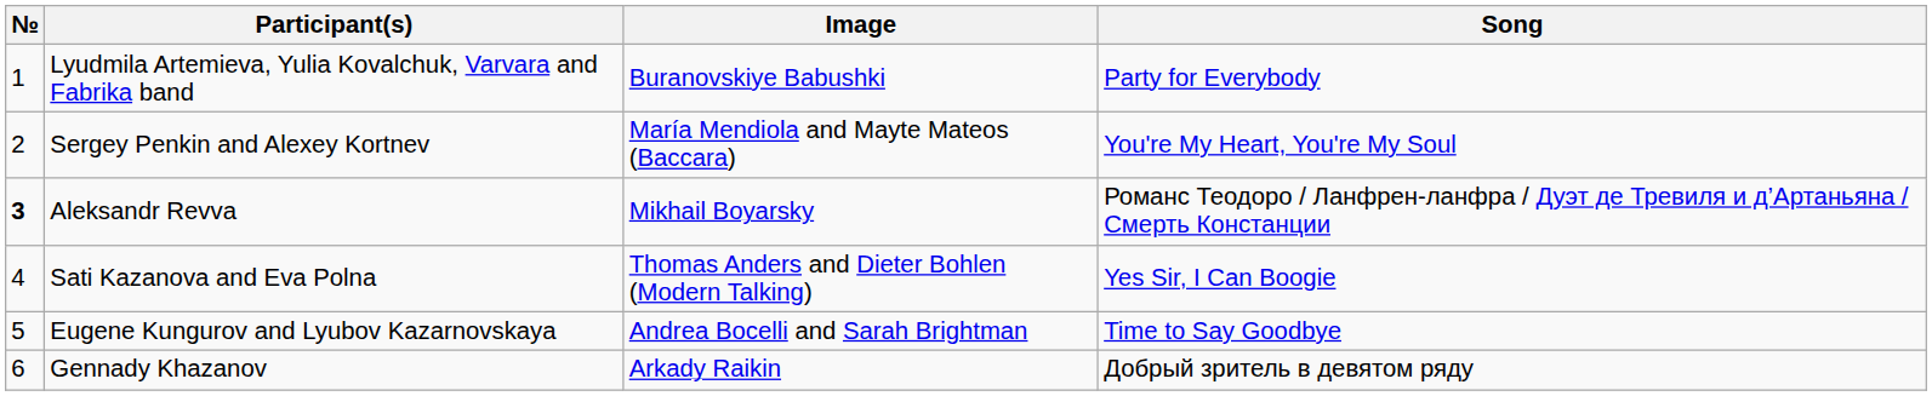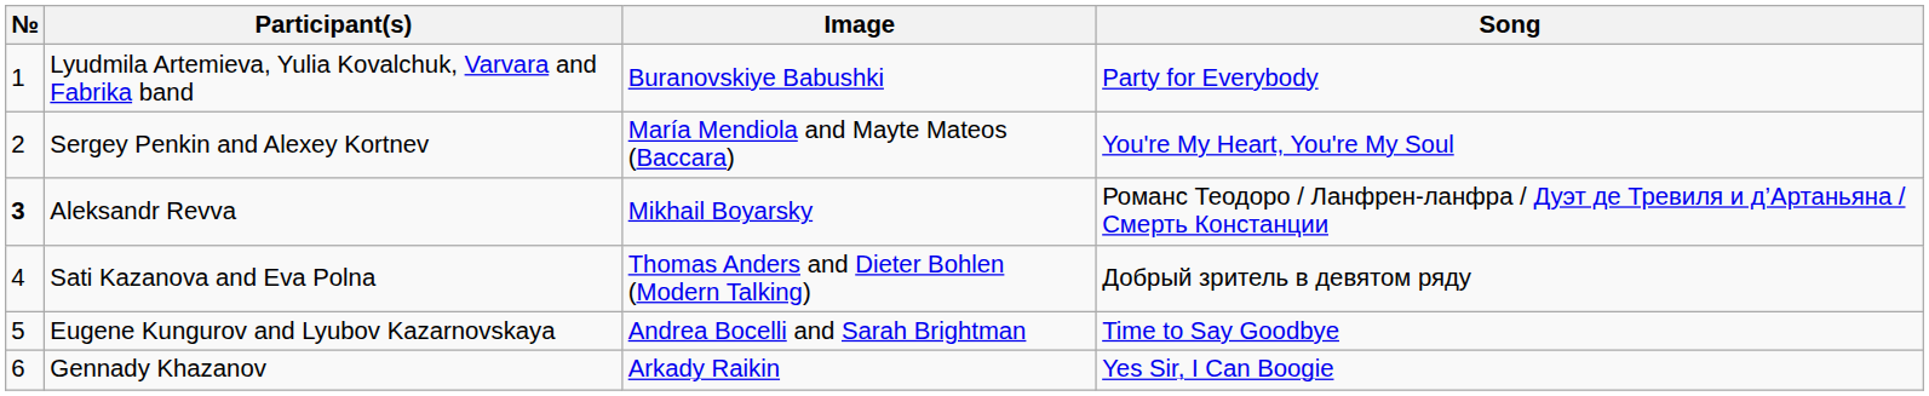 <table class="wikitable sortable">
 <tr>
 <th>№</th>
 <th>Participant(s)</th>
 <th>Image</th>
 <th>Song</th>
 </tr>
 <tr>
 <td>1</td>
 <td>Lyudmila Artemieva, Yulia Kovalchuk, <a href='#'>Varvara</a> and <a href='#'>Fabrika</a> band</td>
 <td><a href='#'>Buranovskiye Babushki</a></td>
 <td><a href='#'>Party for Everybody</a></td>
 </tr>
 <tr>
 <td>2</td>
 <td>Sergey Penkin and Alexey Kortnev</td>
 <td><a href='#'>María Mendiola</a> and Mayte Mateos (<a href='#'>Baccara</a>)</td>
 <td><a href='#'>You're My Heart, You're My Soul</a></td>
 </tr>
 <tr>
 <td><strong>3</strong></td>
 <td>Aleksandr Revva</td>
 <td><a href='#'>Mikhail Boyarsky</a></td>
 <td>Романс Теодоро / Ланфрен-ланфра / <a href='#'>Дуэт де Тревиля и д’Артаньяна / Смерть Констанции</a></td>
 </tr>
 <tr>
 <td>4</td>
 <td>Sati Kazanova and Eva Polna</td>
 <td><a href='#'>Thomas Anders</a> and <a href='#'>Dieter Bohlen</a> (<a href='#'>Modern Talking</a>)</td>
-<td><a href='#'>Yes Sir, I Can Boogie</a></td>
+<td>Добрый зритель в девятом ряду</td>
 </tr>
 <tr>
 <td>5</td>
 <td>Eugene Kungurov and Lyubov Kazarnovskaya</td>
 <td><a href='#'>Andrea Bocelli</a> and <a href='#'>Sarah Brightman</a></td>
 <td><a href='#'>Time to Say Goodbye</a></td>
 </tr>
 <tr>
 <td>6</td>
 <td>Gennady Khazanov</td>
 <td><a href='#'>Arkady Raikin</a></td>
-<td>Добрый зритель в девятом ряду</td>
+<td><a href='#'>Yes Sir, I Can Boogie</a></td>
 </tr>
 </table>
